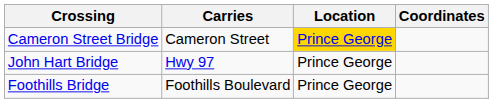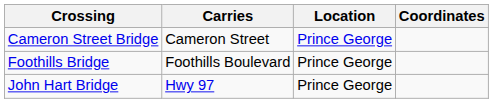 <table class=wikitable>
 <tr>
 <th>Crossing</th>
 <th>Carries</th>
 <th>Location</th>
 <th>Coordinates</th>
 </tr>
 <tr>
 <td><a href='#'>Cameron Street Bridge</a></td>
 <td>Cameron Street</td>
-<td style="background: gold;"><a href='#'>Prince George</a></td>
+<td><a href='#'>Prince George</a></td>
+<td></td>
+</tr>
+<tr>
+<td><a href='#'>Foothills Bridge</a></td>
+<td>Foothills Boulevard</td>
+<td>Prince George</td>
 <td></td>
 </tr>
 <tr>
 <td><a href='#'>John Hart Bridge</a></td>
 <td><a href='#'>Hwy 97</a></td>
 <td>Prince George</td>
 <td></td>
 </tr>
-<tr>
-<td><a href='#'>Foothills Bridge</a></td>
-<td>Foothills Boulevard</td>
-<td>Prince George</td>
-<td></td>
-</tr>
 </table>
